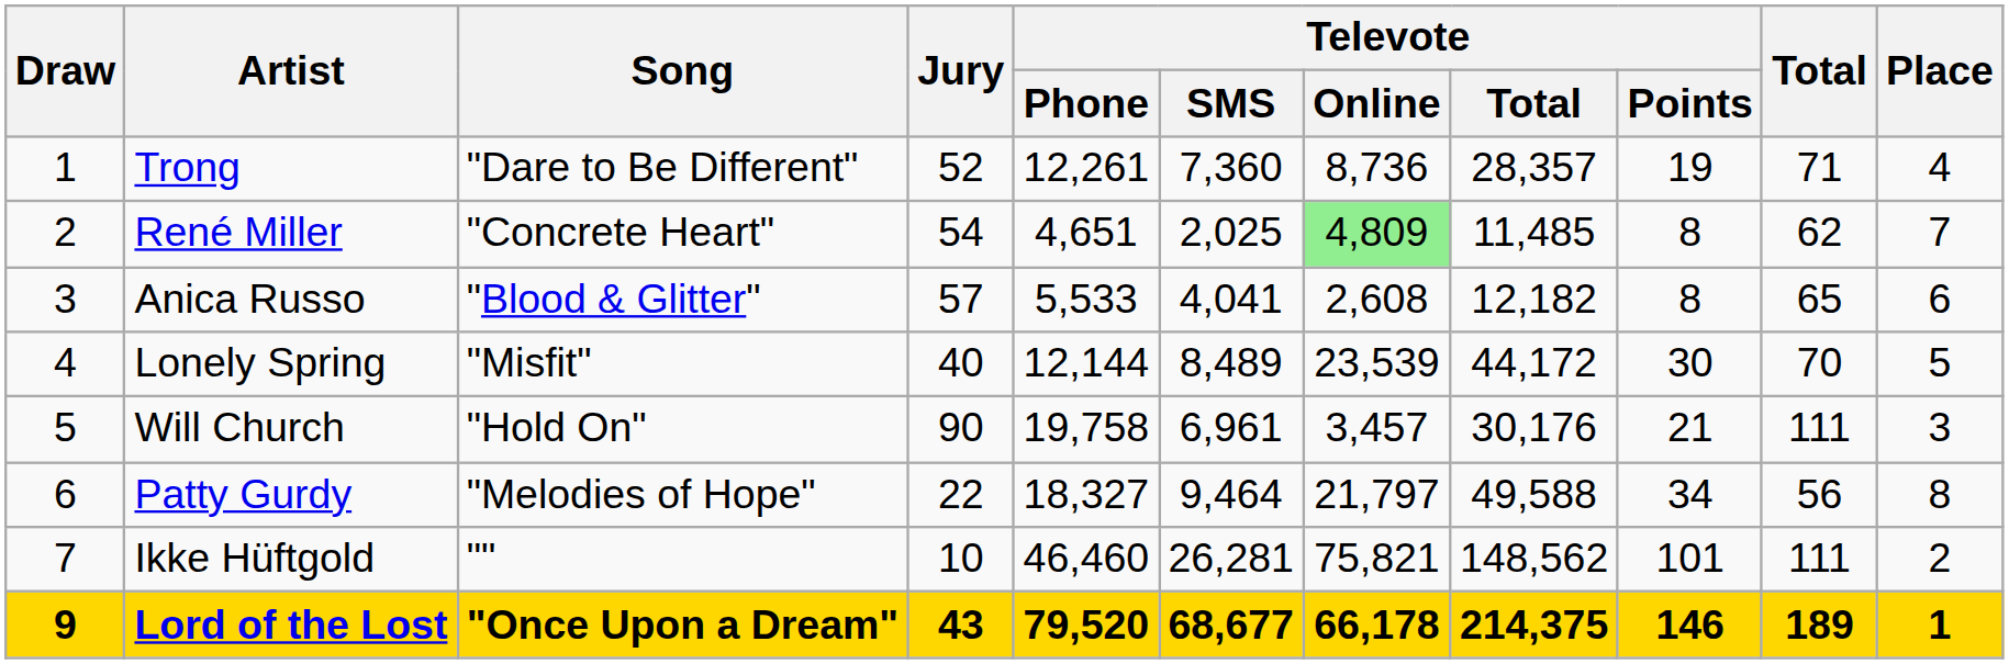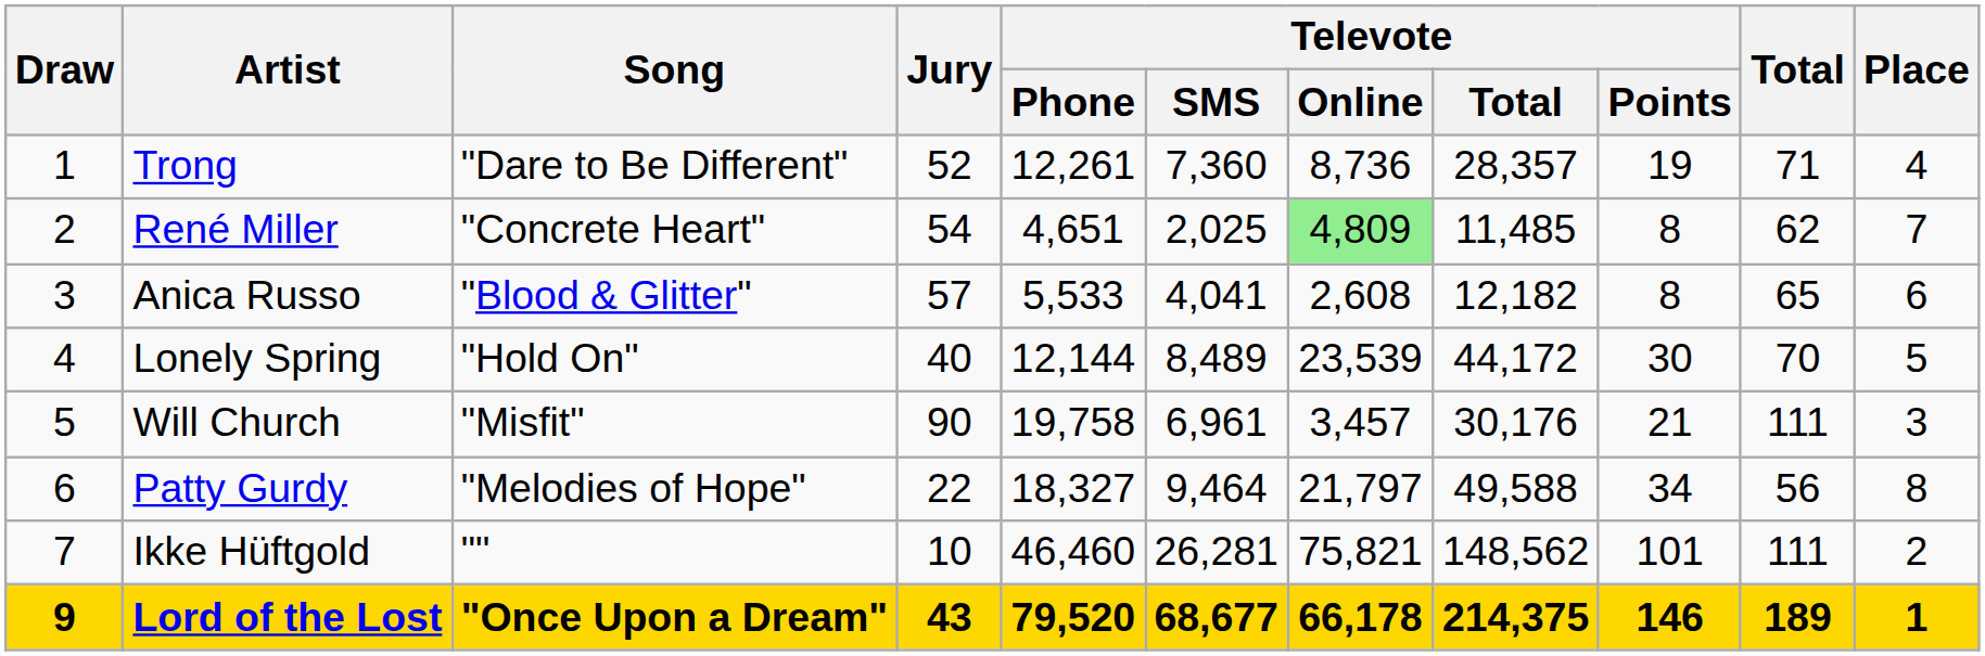 <table class="sortable wikitable" style="margin: 1em auto 1em auto; text-align:center">
 <tr>
 <th rowspan=2>Draw</th>
 <th rowspan=2>Artist</th>
 <th rowspan=2>Song</th>
 <th rowspan=2>Jury</th>
 <th colspan="5">Televote</th>
 <th rowspan=2>Total</th>
 <th rowspan=2>Place</th>
 </tr>
 <tr>
 <th>Phone</th>
 <th>SMS</th>
 <th>Online</th>
 <th>Total</th>
 <th>Points</th>
 </tr>
 <tr>
 <td>1</td>
 <td align="left"><a href='#'>Trong</a></td>
 <td align="left">"Dare to Be Different"</td>
 <td>52</td>
 <td>12,261</td>
 <td>7,360</td>
 <td>8,736</td>
 <td>28,357</td>
 <td>19</td>
 <td>71</td>
 <td>4</td>
 </tr>
 <tr>
 <td>2</td>
 <td align="left"><a href='#'>René Miller</a></td>
 <td align="left">"Concrete Heart"</td>
 <td>54</td>
 <td>4,651</td>
 <td>2,025</td>
 <td style="background: lightgreen;">4,809</td>
 <td>11,485</td>
 <td>8</td>
 <td>62</td>
 <td>7</td>
 </tr>
 <tr>
 <td>3</td>
 <td align="left">Anica Russo</td>
 <td align="left">"<a href='#'>Blood & Glitter</a>"</td>
 <td>57</td>
 <td>5,533</td>
 <td>4,041</td>
 <td>2,608</td>
 <td>12,182</td>
 <td>8</td>
 <td>65</td>
 <td>6</td>
 </tr>
 <tr>
 <td>4</td>
 <td align="left">Lonely Spring</td>
-<td align="left">"Misfit"</td>
+<td align="left">"Hold On"</td>
 <td>40</td>
 <td>12,144</td>
 <td>8,489</td>
 <td>23,539</td>
 <td>44,172</td>
 <td>30</td>
 <td>70</td>
 <td>5</td>
 </tr>
 <tr>
 <td>5</td>
 <td align="left">Will Church</td>
-<td align="left">"Hold On"</td>
+<td align="left">"Misfit"</td>
 <td>90</td>
 <td>19,758</td>
 <td>6,961</td>
 <td>3,457</td>
 <td>30,176</td>
 <td>21</td>
 <td>111</td>
 <td>3</td>
 </tr>
 <tr>
 <td>6</td>
 <td align="left"><a href='#'>Patty Gurdy</a></td>
 <td align="left">"Melodies of Hope"</td>
 <td>22</td>
 <td>18,327</td>
 <td>9,464</td>
 <td>21,797</td>
 <td>49,588</td>
 <td>34</td>
 <td>56</td>
 <td>8</td>
 </tr>
 <tr>
 <td>7</td>
 <td align="left">Ikke Hüftgold</td>
 <td align="left">""</td>
 <td>10</td>
 <td>46,460</td>
 <td>26,281</td>
 <td>75,821</td>
 <td>148,562</td>
 <td>101</td>
 <td>111</td>
 <td>2</td>
 </tr>
 <tr style="font-weight:bold; background:gold;">
 <td>9</td>
 <td align="left"><a href='#'>Lord of the Lost</a></td>
 <td align="left">"Once Upon a Dream"</td>
 <td>43</td>
 <td>79,520</td>
 <td>68,677</td>
 <td>66,178</td>
 <td>214,375</td>
 <td>146</td>
 <td>189</td>
 <td>1</td>
 </tr>
 </table>
